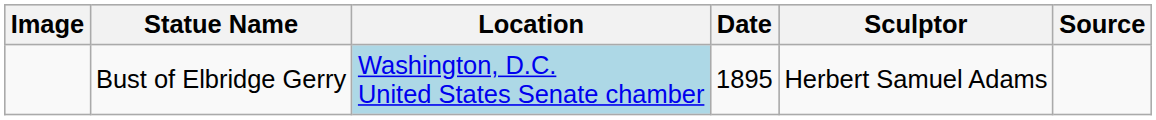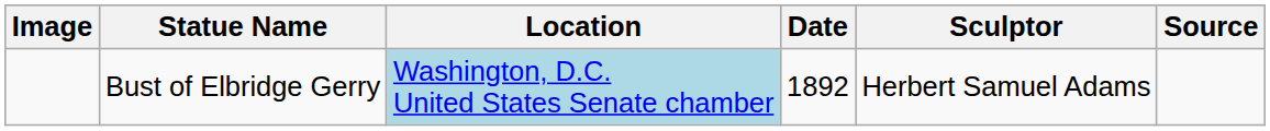 <table class="wikitable sortable">
 <tr>
 <th scope="col" class="unsortable">Image</th>
 <th scope="col">Statue Name</th>
 <th>Location</th>
 <th scope="col">Date</th>
 <th scope="col">Sculptor</th>
 <th>Source</th>
 </tr>
 <tr>
 <td></td>
 <td>Bust of Elbridge Gerry</td>
 <td style="background: lightblue;"><a href='#'>Washington, D.C.</a><br><a href='#'>United States Senate chamber</a></td>
-<td>1895</td>
+<td>1892</td>
 <td>Herbert Samuel Adams</td>
 <td></td>
 </tr>
 </table>
